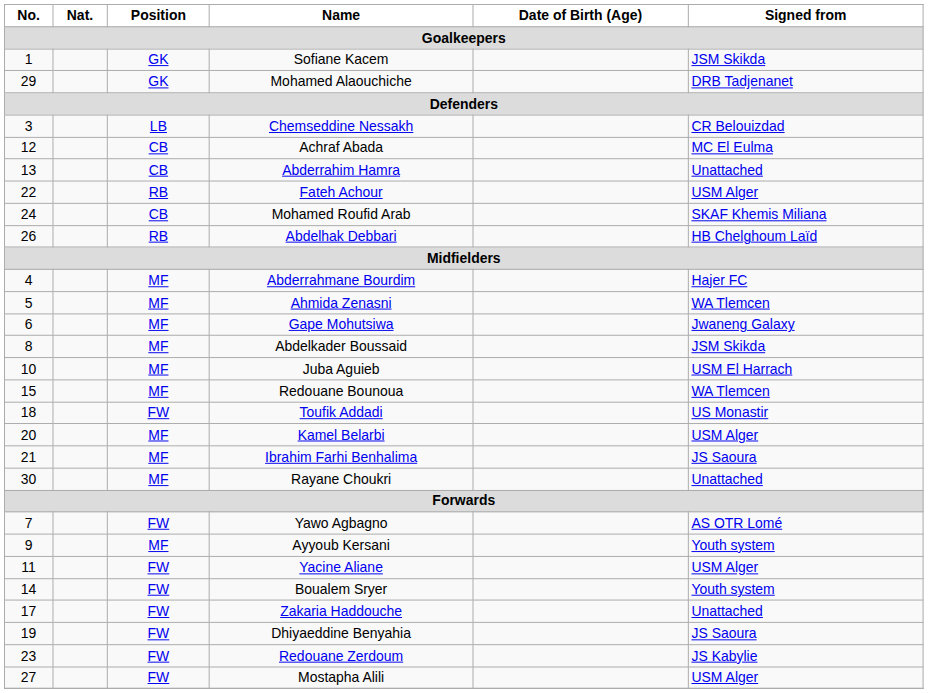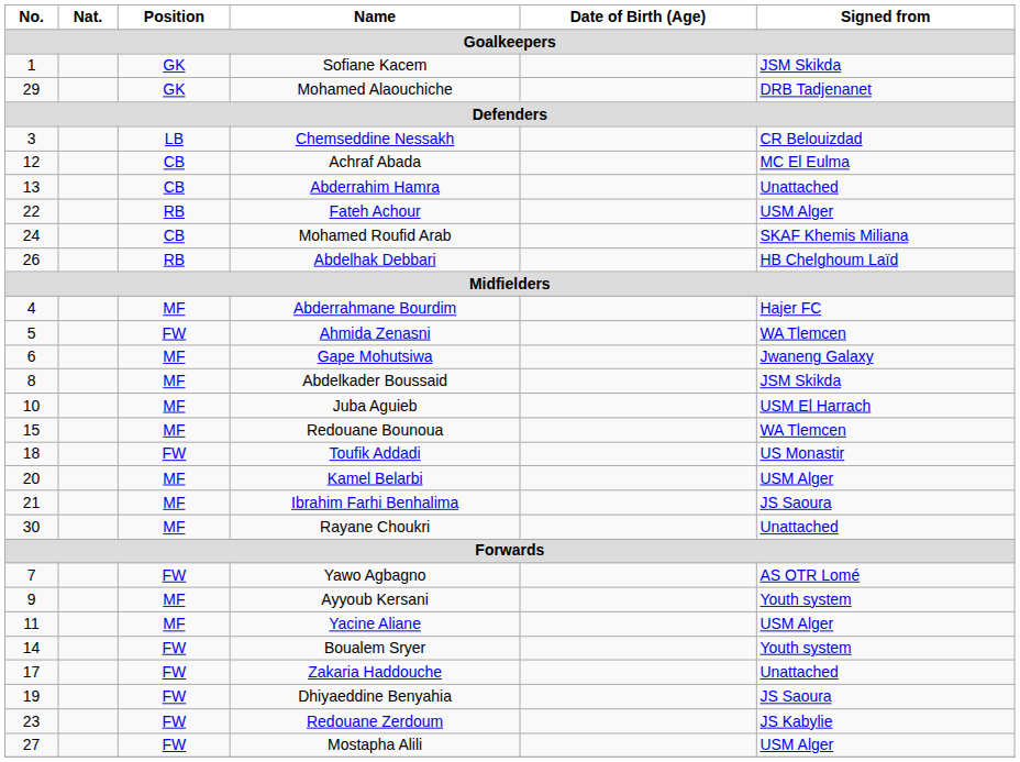 <table class="wikitable" style="text-align:center; font-size:90%; width:75%">
 <tr>
 <th style="background:white; color:black; text-align:center;">No.</th>
 <th style="background:white; color:black; text-align:center;">Nat.</th>
 <th style="background:white; color:black; text-align:center;">Position</th>
 <th style="background:white; color:black; text-align:center;">Name</th>
 <th style="background:white; color:black; text-align:center;">Date of Birth (Age)</th>
 <th style="background:white; color:black; text-align:center;">Signed from</th>
 </tr>
 <tr>
 <th colspan=10 style="background:#DCDCDC; text-align:center;">Goalkeepers</th>
 </tr>
 <tr>
 <td>1</td>
 <td></td>
 <td><a href='#'>GK</a></td>
 <td>Sofiane Kacem</td>
 <td></td>
 <td style="text-align:left"> <a href='#'>JSM Skikda</a></td>
 </tr>
 <tr>
 <td>29</td>
 <td></td>
 <td><a href='#'>GK</a></td>
 <td>Mohamed Alaouchiche</td>
 <td></td>
 <td style="text-align:left"> <a href='#'>DRB Tadjenanet</a></td>
 </tr>
 <tr>
 <th colspan=10 style="background:#DCDCDC; text-align:center;">Defenders</th>
 </tr>
 <tr>
 <td>3</td>
 <td></td>
 <td><a href='#'>LB</a></td>
 <td><a href='#'>Chemseddine Nessakh</a></td>
 <td></td>
 <td style="text-align:left"> <a href='#'>CR Belouizdad</a></td>
 </tr>
 <tr>
 <td>12</td>
 <td></td>
 <td><a href='#'>CB</a></td>
 <td>Achraf Abada</td>
 <td></td>
 <td style="text-align:left"> <a href='#'>MC El Eulma</a></td>
 </tr>
 <tr>
 <td>13</td>
 <td></td>
 <td><a href='#'>CB</a></td>
 <td><a href='#'>Abderrahim Hamra</a></td>
 <td></td>
 <td style="text-align:left"><a href='#'>Unattached</a></td>
 </tr>
 <tr>
 <td>22</td>
 <td></td>
 <td><a href='#'>RB</a></td>
 <td><a href='#'>Fateh Achour</a></td>
 <td></td>
 <td style="text-align:left"> <a href='#'>USM Alger</a></td>
 </tr>
 <tr>
 <td>24</td>
 <td></td>
 <td><a href='#'>CB</a></td>
 <td>Mohamed Roufid Arab</td>
 <td></td>
 <td style="text-align:left"> <a href='#'>SKAF Khemis Miliana</a></td>
 </tr>
 <tr>
 <td>26</td>
 <td></td>
 <td><a href='#'>RB</a></td>
 <td><a href='#'>Abdelhak Debbari</a></td>
 <td></td>
 <td style="text-align:left"> <a href='#'>HB Chelghoum Laïd</a></td>
 </tr>
 <tr>
 <th colspan=10 style="background:#DCDCDC; text-align:center;">Midfielders</th>
 </tr>
 <tr>
 <td>4</td>
 <td></td>
 <td><a href='#'>MF</a></td>
 <td><a href='#'>Abderrahmane Bourdim</a></td>
 <td></td>
 <td style="text-align:left"> <a href='#'>Hajer FC</a></td>
 </tr>
 <tr>
 <td>5</td>
 <td></td>
-<td><a href='#'>MF</a></td>
+<td><a href='#'>FW</a></td>
 <td><a href='#'>Ahmida Zenasni</a></td>
 <td></td>
 <td style="text-align:left"> <a href='#'>WA Tlemcen</a></td>
 </tr>
 <tr>
 <td>6</td>
 <td></td>
 <td><a href='#'>MF</a></td>
 <td><a href='#'>Gape Mohutsiwa</a></td>
 <td></td>
 <td style="text-align:left"> <a href='#'>Jwaneng Galaxy</a></td>
 </tr>
 <tr>
 <td>8</td>
 <td></td>
 <td><a href='#'>MF</a></td>
 <td>Abdelkader Boussaid</td>
 <td></td>
 <td style="text-align:left"> <a href='#'>JSM Skikda</a></td>
 </tr>
 <tr>
 <td>10</td>
 <td></td>
 <td><a href='#'>MF</a></td>
 <td>Juba Aguieb</td>
 <td></td>
 <td style="text-align:left"> <a href='#'>USM El Harrach</a></td>
 </tr>
 <tr>
 <td>15</td>
 <td></td>
 <td><a href='#'>MF</a></td>
 <td>Redouane Bounoua</td>
 <td></td>
 <td style="text-align:left"> <a href='#'>WA Tlemcen</a></td>
 </tr>
 <tr>
 <td>18</td>
 <td></td>
 <td><a href='#'>FW</a></td>
 <td><a href='#'>Toufik Addadi</a></td>
 <td></td>
 <td style="text-align:left"> <a href='#'>US Monastir</a></td>
 </tr>
 <tr>
 <td>20</td>
 <td></td>
 <td><a href='#'>MF</a></td>
 <td><a href='#'>Kamel Belarbi</a></td>
 <td></td>
 <td style="text-align:left"> <a href='#'>USM Alger</a></td>
 </tr>
 <tr>
 <td>21</td>
 <td></td>
 <td><a href='#'>MF</a></td>
 <td><a href='#'>Ibrahim Farhi Benhalima</a></td>
 <td></td>
 <td style="text-align:left"> <a href='#'>JS Saoura</a></td>
 </tr>
 <tr>
 <td>30</td>
 <td></td>
 <td><a href='#'>MF</a></td>
 <td>Rayane Choukri</td>
 <td></td>
 <td style="text-align:left"><a href='#'>Unattached</a></td>
 </tr>
 <tr>
 <th colspan=10 style="background:#DCDCDC; text-align:center;">Forwards</th>
 </tr>
 <tr>
 <td>7</td>
 <td></td>
 <td><a href='#'>FW</a></td>
 <td>Yawo Agbagno</td>
 <td></td>
 <td style="text-align:left"> <a href='#'>AS OTR Lomé</a></td>
 </tr>
 <tr>
 <td>9</td>
 <td></td>
 <td><a href='#'>MF</a></td>
 <td>Ayyoub Kersani</td>
 <td></td>
 <td style="text-align:left"> <a href='#'>Youth system</a></td>
 </tr>
 <tr>
 <td>11</td>
 <td></td>
-<td><a href='#'>FW</a></td>
+<td><a href='#'>MF</a></td>
 <td><a href='#'>Yacine Aliane</a></td>
 <td></td>
 <td style="text-align:left"> <a href='#'>USM Alger</a></td>
 </tr>
 <tr>
 <td>14</td>
 <td></td>
 <td><a href='#'>FW</a></td>
 <td>Boualem Sryer</td>
 <td></td>
 <td style="text-align:left"> <a href='#'>Youth system</a></td>
 </tr>
 <tr>
 <td>17</td>
 <td></td>
 <td><a href='#'>FW</a></td>
 <td><a href='#'>Zakaria Haddouche</a></td>
 <td></td>
 <td style="text-align:left"><a href='#'>Unattached</a></td>
 </tr>
 <tr>
 <td>19</td>
 <td></td>
 <td><a href='#'>FW</a></td>
 <td>Dhiyaeddine Benyahia</td>
 <td></td>
 <td style="text-align:left"> <a href='#'>JS Saoura</a></td>
 </tr>
 <tr>
 <td>23</td>
 <td></td>
 <td><a href='#'>FW</a></td>
 <td><a href='#'>Redouane Zerdoum</a></td>
 <td></td>
 <td style="text-align:left"> <a href='#'>JS Kabylie</a></td>
 </tr>
 <tr>
 <td>27</td>
 <td></td>
 <td><a href='#'>FW</a></td>
 <td>Mostapha Alili</td>
 <td></td>
 <td style="text-align:left"> <a href='#'>USM Alger</a></td>
 </tr>
 <tr>
 </tr>
 </table>
